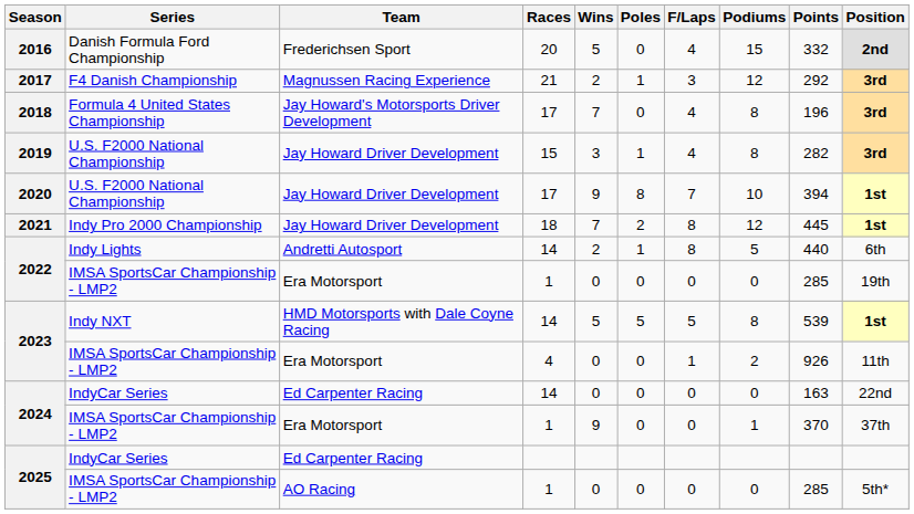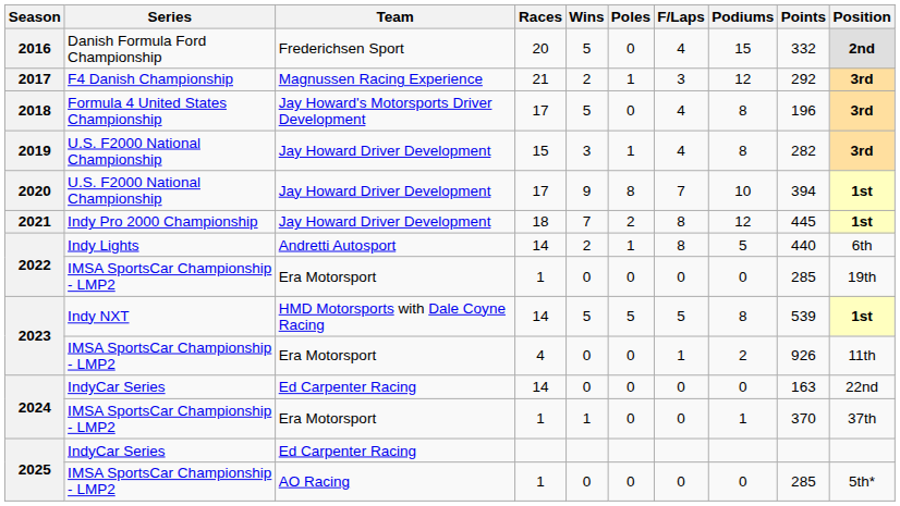 <table class="wikitable" style="font-size: 90%; text-align:center">
 <tr>
 <th>Season</th>
 <th>Series</th>
 <th>Team</th>
 <th>Races</th>
 <th>Wins</th>
 <th>Poles</th>
 <th>F/Laps</th>
 <th>Podiums</th>
 <th>Points</th>
 <th>Position</th>
 </tr>
 <tr>
 <th rowspan=1>2016</th>
 <td align=left>Danish Formula Ford Championship</td>
 <td align=left rowspan=1>Frederichsen Sport</td>
 <td>20</td>
 <td>5</td>
 <td>0</td>
 <td>4</td>
 <td>15</td>
 <td>332</td>
 <td style="background:#DFDFDF;"><strong>2nd</strong></td>
 </tr>
 <tr>
 <th rowspan=1>2017</th>
 <td align=left><a href='#'>F4 Danish Championship</a></td>
 <td align=left rowspan=1><a href='#'>Magnussen Racing Experience</a></td>
 <td>21</td>
 <td>2</td>
 <td>1</td>
 <td>3</td>
 <td>12</td>
 <td>292</td>
 <td style="background:#ffdf9f;"><strong>3rd</strong></td>
 </tr>
 <tr>
 <th rowspan=1>2018</th>
 <td align=left><a href='#'>Formula 4 United States Championship</a></td>
 <td align=left rowspan=1><a href='#'>Jay Howard's Motorsports Driver Development</a></td>
 <td>17</td>
-<td>7</td>
+<td>5</td>
 <td>0</td>
 <td>4</td>
 <td>8</td>
 <td>196</td>
 <td style="background:#ffdf9f;"><strong>3rd</strong></td>
 </tr>
 <tr>
 <th rowspan=1>2019</th>
 <td align=left><a href='#'>U.S. F2000 National Championship</a></td>
 <td align="left"><a href='#'>Jay Howard Driver Development</a></td>
 <td>15</td>
 <td>3</td>
 <td>1</td>
 <td>4</td>
 <td>8</td>
 <td>282</td>
 <td style="background:#ffdf9f;"><strong>3rd</strong></td>
 </tr>
 <tr>
 <th rowspan=1>2020</th>
 <td align=left><a href='#'>U.S. F2000 National Championship</a></td>
 <td align=left><a href='#'>Jay Howard Driver Development</a></td>
 <td>17</td>
 <td>9</td>
 <td>8</td>
 <td>7</td>
 <td>10</td>
 <td>394</td>
 <td style="background:#FFFFBF;"><strong>1st</strong></td>
 </tr>
 <tr>
 <th>2021</th>
 <td align=left><a href='#'>Indy Pro 2000 Championship</a></td>
 <td align=left><a href='#'>Jay Howard Driver Development</a></td>
 <td>18</td>
 <td>7</td>
 <td>2</td>
 <td>8</td>
 <td>12</td>
 <td>445</td>
 <td style="background:#FFFFBF;"><strong>1st</strong></td>
 </tr>
 <tr>
 <th rowspan="2">2022</th>
 <td align=left><a href='#'>Indy Lights</a></td>
 <td align=left><a href='#'>Andretti Autosport</a></td>
 <td>14</td>
 <td>2</td>
 <td>1</td>
 <td>8</td>
 <td>5</td>
 <td>440</td>
 <td>6th</td>
 </tr>
 <tr>
 <td align=left><a href='#'>IMSA SportsCar Championship - LMP2</a></td>
 <td align=left>Era Motorsport</td>
 <td>1</td>
 <td>0</td>
 <td>0</td>
 <td>0</td>
 <td>0</td>
 <td>285</td>
 <td>19th</td>
 </tr>
 <tr>
 <th rowspan="2">2023</th>
 <td align=left><a href='#'>Indy NXT</a></td>
 <td align=left><a href='#'>HMD Motorsports</a> with <a href='#'>Dale Coyne Racing</a></td>
 <td>14</td>
 <td>5</td>
 <td>5</td>
 <td>5</td>
 <td>8</td>
 <td>539</td>
 <td style="background:#ffffbf;"><strong>1st</strong></td>
 </tr>
 <tr>
 <td align=left><a href='#'>IMSA SportsCar Championship - LMP2</a></td>
 <td align=left>Era Motorsport</td>
 <td>4</td>
 <td>0</td>
 <td>0</td>
 <td>1</td>
 <td>2</td>
 <td>926</td>
 <td>11th</td>
 </tr>
 <tr>
 <th rowspan="2">2024</th>
 <td align=left><a href='#'>IndyCar Series</a></td>
 <td align=left><a href='#'>Ed Carpenter Racing</a></td>
 <td>14</td>
 <td>0</td>
 <td>0</td>
 <td>0</td>
 <td>0</td>
 <td>163</td>
 <td>22nd</td>
 </tr>
 <tr>
 <td align=left><a href='#'>IMSA SportsCar Championship - LMP2</a></td>
 <td align=left>Era Motorsport</td>
 <td>1</td>
-<td>9</td>
+<td>1</td>
 <td>0</td>
 <td>0</td>
 <td>1</td>
 <td>370</td>
 <td>37th</td>
 </tr>
 <tr>
 <th rowspan="2">2025</th>
 <td align=left><a href='#'>IndyCar Series</a></td>
 <td align=left><a href='#'>Ed Carpenter Racing</a></td>
 <td></td>
 <td></td>
 <td></td>
 <td></td>
 <td></td>
 <td></td>
 <td></td>
 </tr>
 <tr>
 <td align="left"><a href='#'>IMSA SportsCar Championship - LMP2</a></td>
 <td align="left"><a href='#'>AO Racing</a></td>
 <td>1</td>
 <td>0</td>
 <td>0</td>
 <td>0</td>
 <td>0</td>
 <td>285</td>
 <td>5th*</td>
 </tr>
 </table>
